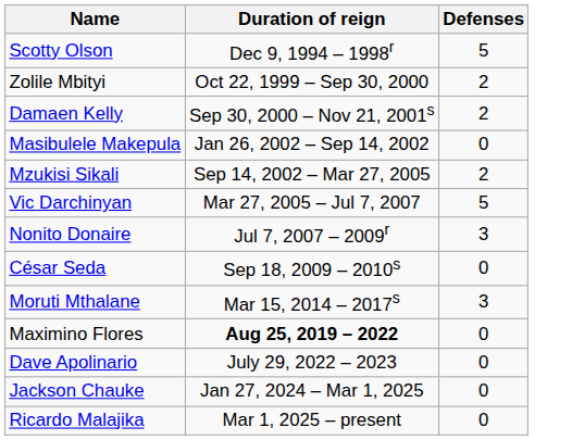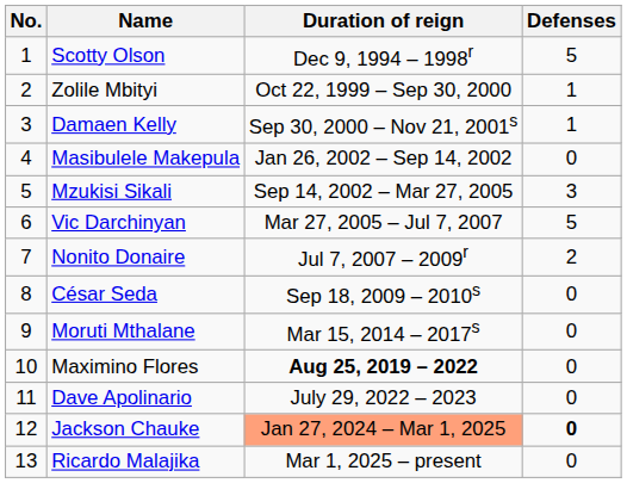 <table class="wikitable" style="text-align:center;">
 <tr>
+<th>No.</th>
 <th>Name</th>
 <th>Duration of reign</th>
 <th>Defenses</th>
 </tr>
 <tr>
+<td>1</td>
 <td align=left> <a href='#'>Scotty Olson</a></td>
 <td>Dec 9, 1994 – 1998<sup>r</sup></td>
 <td>5</td>
 </tr>
 <tr>
+<td>2</td>
 <td align=left> Zolile Mbityi</td>
 <td>Oct 22, 1999 – Sep 30, 2000</td>
-<td>2</td>
+<td>1</td>
 </tr>
 <tr>
+<td>3</td>
 <td align=left> <a href='#'>Damaen Kelly</a></td>
 <td>Sep 30, 2000 – Nov 21, 2001<sup>s</sup></td>
-<td>2</td>
+<td>1</td>
 </tr>
 <tr>
+<td>4</td>
 <td align=left> <a href='#'>Masibulele Makepula</a></td>
 <td>Jan 26, 2002 – Sep 14, 2002</td>
 <td>0</td>
 </tr>
 <tr>
+<td>5</td>
 <td align=left> <a href='#'>Mzukisi Sikali</a></td>
 <td>Sep 14, 2002 – Mar 27, 2005</td>
-<td>2</td>
+<td>3</td>
 </tr>
 <tr>
+<td>6</td>
 <td align=left> <a href='#'>Vic Darchinyan</a></td>
 <td>Mar 27, 2005 – Jul 7, 2007</td>
 <td>5</td>
 </tr>
 <tr>
+<td>7</td>
 <td align=left> <a href='#'>Nonito Donaire</a></td>
 <td>Jul 7, 2007 – 2009<sup>r</sup></td>
-<td>3</td>
+<td>2</td>
 </tr>
 <tr>
+<td>8</td>
 <td align=left> <a href='#'>César Seda</a></td>
 <td>Sep 18, 2009 – 2010<sup>s</sup></td>
 <td>0</td>
 </tr>
 <tr>
+<td>9</td>
 <td align=left> <a href='#'>Moruti Mthalane</a></td>
 <td>Mar 15, 2014 – 2017<sup>s</sup></td>
-<td>3</td>
+<td>0</td>
 </tr>
 <tr>
+<td>10</td>
 <td align=left> Maximino Flores</td>
 <td><strong>Aug 25, 2019 – 2022</strong></td>
 <td>0</td>
 </tr>
 <tr>
+<td>11</td>
 <td align=left> <a href='#'>Dave Apolinario</a></td>
 <td>July 29, 2022 – 2023</td>
 <td>0</td>
 </tr>
 <tr>
+<td>12</td>
 <td align=left> <a href='#'>Jackson Chauke</a></td>
-<td>Jan 27, 2024 – Mar 1, 2025</td>
-<td>0</td>
+<td style="background: lightsalmon;">Jan 27, 2024 – Mar 1, 2025</td>
+<td><strong>0</strong></td>
 </tr>
 <tr>
+<td>13</td>
 <td align=left> <a href='#'>Ricardo Malajika</a></td>
 <td>Mar 1, 2025 – present</td>
 <td>0</td>
 </tr>
 </table>
